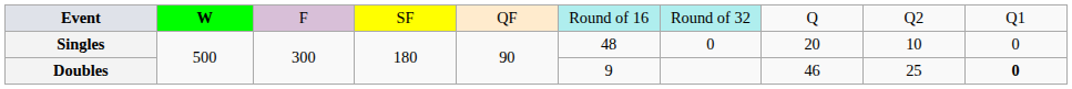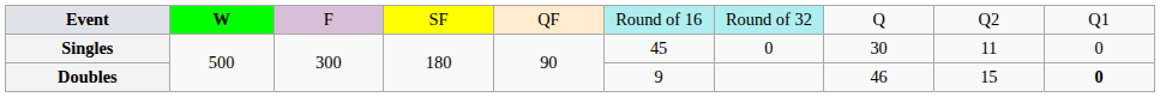 <table class=wikitable style=font-size:90%;text-align:center>
 <tr>
 <td style="width:130px; background:#dfe2e9;"><strong>Event</strong></td>
 <td style="width:80px; background:lime;"><strong>W</strong></td>
 <td style="width:85px; background:thistle;">F</td>
 <td style="width:85px; background:#ff0;">SF</td>
 <td style="width:85px; background:#ffebcd;">QF</td>
 <td style="width:85px; background:#afeeee;">Round of 16</td>
 <td style="width:85px; background:#afeeee;">Round of 32</td>
 <td width=85>Q</td>
 <td width=85>Q2</td>
 <td width=85>Q1</td>
 </tr>
 <tr>
 <th style="background:#f3f3f3;">Singles</th>
 <td rowspan=2>500</td>
 <td rowspan=2>300</td>
 <td rowspan=2>180</td>
 <td rowspan=2>90</td>
-<td>48</td>
+<td>45</td>
 <td>0</td>
-<td>20</td>
-<td>10</td>
+<td>30</td>
+<td>11</td>
 <td>0</td>
 </tr>
 <tr>
 <th style="background:#f3f3f3;">Doubles</th>
 <td>9</td>
 <td></td>
 <td>46</td>
-<td>25</td>
+<td>15</td>
 <td><strong>0</strong></td>
 </tr>
 </table>
